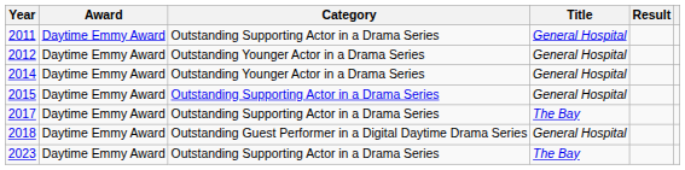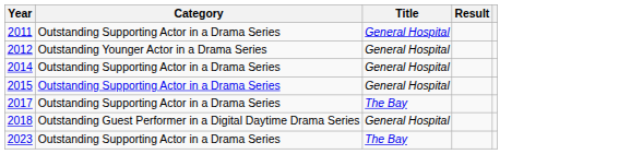 <table class="wikitable sortable plainrowheaders">
 <tr>
 <th scope="col">Year</th>
-<th scope="col">Award</th>
 <th scope="col">Category</th>
 <th scope="col">Title</th>
 <th scope="col">Result</th>
 <th scope="col" class="unsortable"></th>
 </tr>
 <tr>
 <td align=center><a href='#'>2011</a></td>
-<td><a href='#'>Daytime Emmy Award</a></td>
 <td>Outstanding Supporting Actor in a Drama Series</td>
 <td><em><a href='#'>General Hospital</a></em></td>
 <td></td>
 <td align=center></td>
 </tr>
 <tr>
 <td align=center><a href='#'>2012</a></td>
-<td>Daytime Emmy Award</td>
 <td>Outstanding Younger Actor in a Drama Series</td>
 <td><em>General Hospital</em></td>
 <td></td>
 <td align=center></td>
 </tr>
 <tr>
 <td align=center><a href='#'>2014</a></td>
-<td>Daytime Emmy Award</td>
-<td>Outstanding Younger Actor in a Drama Series</td>
+<td>Outstanding Supporting Actor in a Drama Series</td>
 <td><em>General Hospital</em></td>
 <td></td>
 <td align=center></td>
 </tr>
 <tr>
 <td align=center><a href='#'>2015</a></td>
-<td>Daytime Emmy Award</td>
 <td><a href='#'>Outstanding Supporting Actor in a Drama Series</a></td>
 <td><em>General Hospital</em></td>
 <td></td>
 <td align=center></td>
 </tr>
 <tr>
 <td align=center><a href='#'>2017</a></td>
-<td>Daytime Emmy Award</td>
 <td>Outstanding Supporting Actor in a Drama Series</td>
 <td><em><a href='#'>The Bay</a></em></td>
 <td></td>
 <td align=center></td>
 </tr>
 <tr>
 <td align=center><a href='#'>2018</a></td>
-<td>Daytime Emmy Award</td>
 <td>Outstanding Guest Performer in a Digital Daytime Drama Series</td>
 <td><em>General Hospital</em></td>
 <td></td>
 <td align=center></td>
 </tr>
 <tr>
 <td align=center><a href='#'>2023</a></td>
-<td>Daytime Emmy Award</td>
 <td>Outstanding Supporting Actor in a Drama Series</td>
 <td><em><a href='#'>The Bay</a></em></td>
 <td></td>
 <td align=center></td>
 </tr>
 </table>
